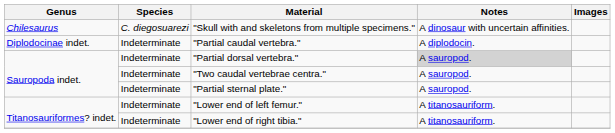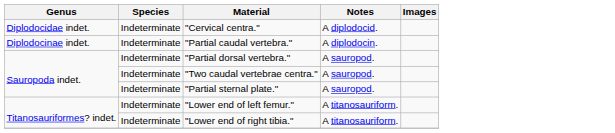 <table class="wikitable" align="center">
 <tr>
 <th>Genus</th>
 <th>Species</th>
 <th>Material</th>
 <th>Notes</th>
 <th>Images</th>
 </tr>
 <tr>
-<td><em><a href='#'>Chilesaurus</a></em></td>
-<td><em>C. diegosuarezi</em></td>
-<td>"Skull with and skeletons from multiple specimens."</td>
-<td>A <a href='#'>dinosaur</a> with uncertain affinities.</td>
+<td><a href='#'>Diplodocidae</a> indet.</td>
+<td>Indeterminate</td>
+<td>"Cervical centra."</td>
+<td>A <a href='#'>diplodocid</a>.</td>
 <td></td>
 </tr>
 <tr>
 <td><a href='#'>Diplodocinae</a> indet.</td>
 <td>Indeterminate</td>
 <td>"Partial caudal vertebra."</td>
 <td>A <a href='#'>diplodocin</a>.</td>
 <td></td>
 </tr>
 <tr>
 <td rowspan="3"><br><a href='#'>Sauropoda</a> indet.</td>
 <td>Indeterminate</td>
 <td>"Partial dorsal vertebra."</td>
-<td style="background: lightgrey;">A <a href='#'>sauropod</a>.</td>
+<td>A <a href='#'>sauropod</a>.</td>
 <td></td>
 </tr>
 <tr>
 <td>Indeterminate</td>
 <td>"Two caudal vertebrae centra."</td>
 <td>A <a href='#'>sauropod</a>.</td>
 <td></td>
 </tr>
 <tr>
 <td>Indeterminate</td>
 <td>"Partial sternal plate."</td>
 <td>A <a href='#'>sauropod</a>.</td>
 <td></td>
 </tr>
 <tr>
 <td rowspan="2"><br><a href='#'>Titanosauriformes</a>? indet.</td>
 <td>Indeterminate</td>
 <td>"Lower end of left femur."</td>
 <td>A <a href='#'>titanosauriform</a>.</td>
 <td></td>
 </tr>
 <tr>
 <td>Indeterminate</td>
 <td>"Lower end of right tibia."</td>
 <td>A <a href='#'>titanosauriform</a>.</td>
 <td></td>
 </tr>
 <tr>
 </tr>
 </table>
